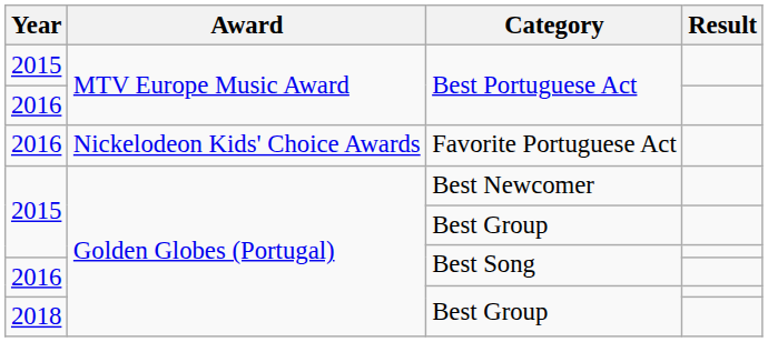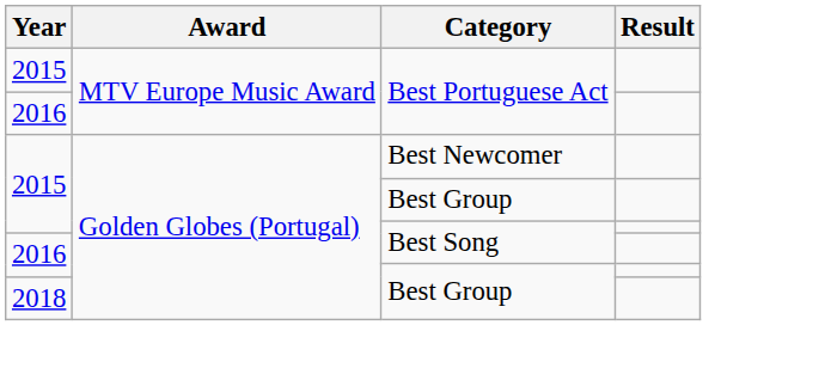 <table class="wikitable">
 <tr>
 <th>Year</th>
 <th>Award</th>
 <th>Category</th>
 <th>Result</th>
 </tr>
 <tr>
 <td><a href='#'>2015</a></td>
 <td rowspan="2"><a href='#'>MTV Europe Music Award</a></td>
 <td rowspan="2"><a href='#'>Best Portuguese Act</a></td>
 <td></td>
 </tr>
 <tr>
 <td><a href='#'>2016</a></td>
-<td></td>
-</tr>
-<tr>
-<td><a href='#'>2016</a></td>
-<td><a href='#'>Nickelodeon Kids' Choice Awards</a></td>
-<td>Favorite Portuguese Act</td>
 <td></td>
 </tr>
 <tr>
 <td rowspan="3"><a href='#'>2015</a></td>
 <td rowspan="6"><a href='#'>Golden Globes (Portugal)</a></td>
 <td>Best Newcomer</td>
 <td></td>
 </tr>
 <tr>
 <td>Best Group</td>
 <td></td>
 </tr>
 <tr>
 <td rowspan="2">Best Song</td>
 <td></td>
 </tr>
 <tr>
 <td rowspan="2"><a href='#'>2016</a></td>
 <td></td>
 </tr>
 <tr>
 <td rowspan="2">Best Group</td>
 <td></td>
 </tr>
 <tr>
 <td><a href='#'>2018</a></td>
 <td></td>
 </tr>
 </table>
